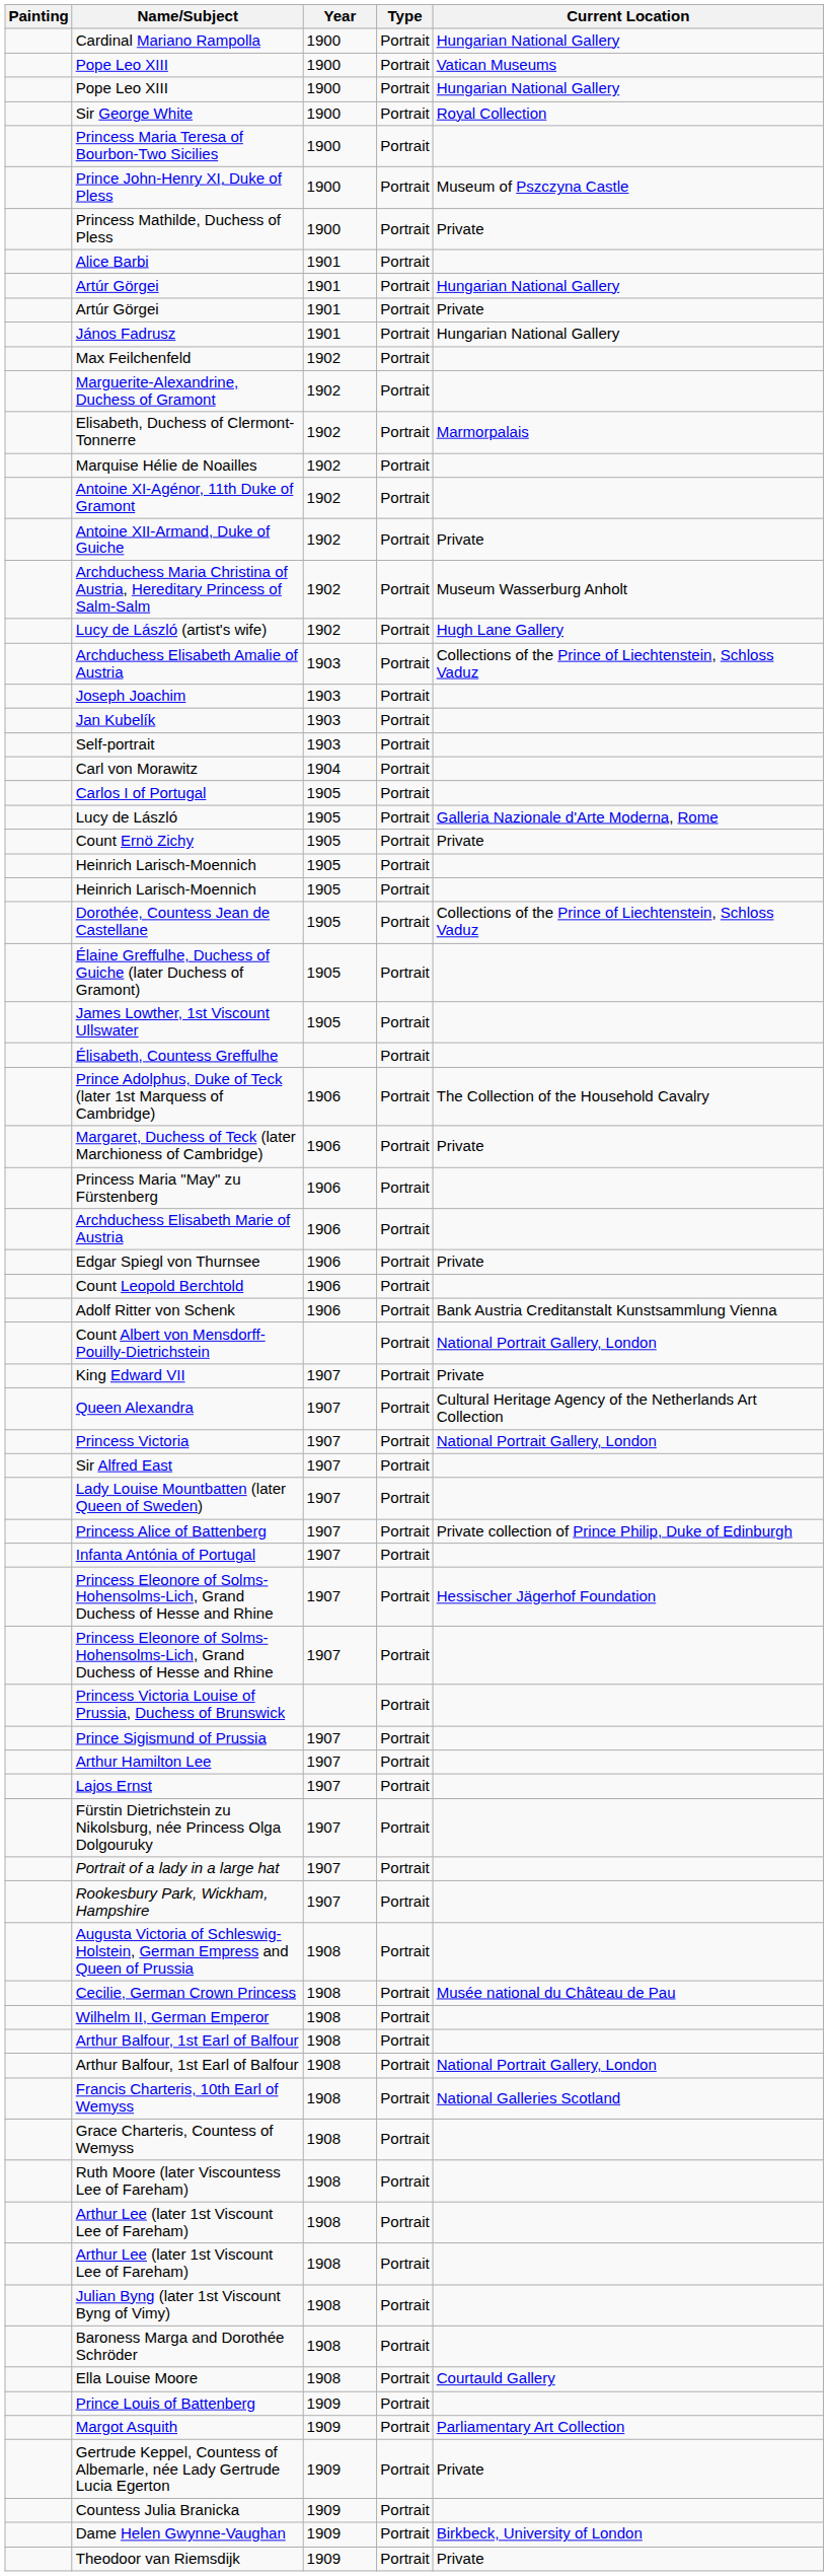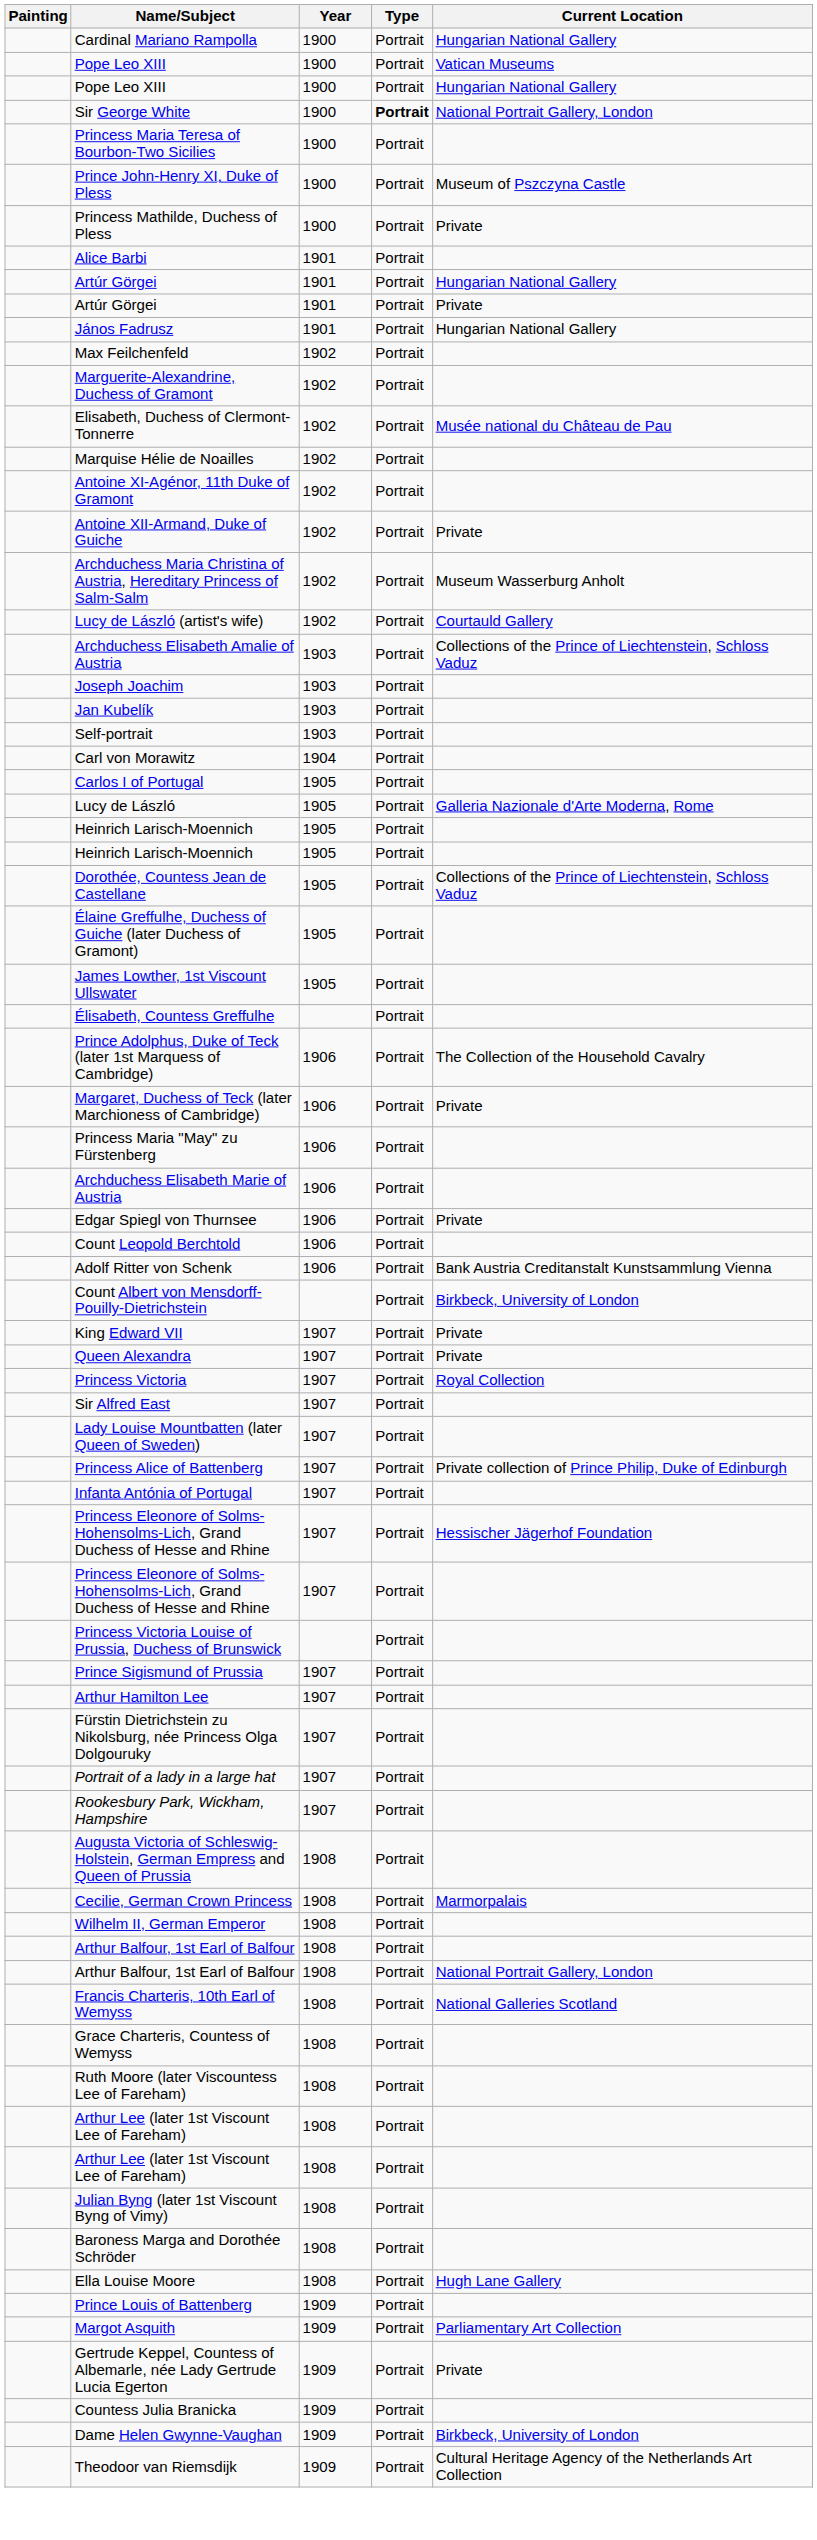 <table class="sortable wikitable" style="margin-left:0.5em; text-align:left">
 <tr>
 <th>Painting</th>
 <th width="235">Name/Subject</th>
 <th width="70">Year</th>
 <th>Type</th>
 <th>Current Location</th>
 </tr>
 <tr>
 <td></td>
 <td>Cardinal <a href='#'>Mariano Rampolla</a></td>
 <td>1900</td>
 <td>Portrait</td>
 <td><a href='#'>Hungarian National Gallery</a></td>
 </tr>
 <tr>
 <td></td>
 <td><a href='#'>Pope Leo XIII</a></td>
 <td>1900</td>
 <td>Portrait</td>
 <td><a href='#'>Vatican Museums</a></td>
 </tr>
 <tr>
 <td></td>
 <td>Pope Leo XIII</td>
 <td>1900</td>
 <td>Portrait</td>
 <td><a href='#'>Hungarian National Gallery</a></td>
 </tr>
 <tr>
 <td></td>
 <td>Sir <a href='#'>George White</a></td>
 <td>1900</td>
-<td>Portrait</td>
-<td><a href='#'>Royal Collection</a></td>
+<td><strong>Portrait</strong></td>
+<td><a href='#'>National Portrait Gallery, London</a></td>
 </tr>
 <tr>
 <td></td>
 <td><a href='#'>Princess Maria Teresa of Bourbon-Two Sicilies</a></td>
 <td>1900</td>
 <td>Portrait</td>
 <td></td>
 </tr>
 <tr>
 <td></td>
 <td><a href='#'>Prince John-Henry XI, Duke of Pless</a></td>
 <td>1900</td>
 <td>Portrait</td>
 <td>Museum of <a href='#'>Pszczyna Castle</a></td>
 </tr>
 <tr>
 <td></td>
 <td>Princess Mathilde, Duchess of Pless</td>
 <td>1900</td>
 <td>Portrait</td>
 <td>Private</td>
 </tr>
 <tr>
 <td></td>
 <td><a href='#'>Alice Barbi</a></td>
 <td>1901</td>
 <td>Portrait</td>
 <td></td>
 </tr>
 <tr>
 <td></td>
 <td><a href='#'>Artúr Görgei</a></td>
 <td>1901</td>
 <td>Portrait</td>
 <td><a href='#'>Hungarian National Gallery</a></td>
 </tr>
 <tr>
 <td></td>
 <td>Artúr Görgei</td>
 <td>1901</td>
 <td>Portrait</td>
 <td>Private</td>
 </tr>
 <tr>
 <td></td>
 <td><a href='#'>János Fadrusz</a></td>
 <td>1901</td>
 <td>Portrait</td>
 <td>Hungarian National Gallery</td>
 </tr>
 <tr>
 <td></td>
 <td>Max Feilchenfeld</td>
 <td>1902</td>
 <td>Portrait</td>
 <td></td>
 </tr>
 <tr>
 <td></td>
 <td><a href='#'>Marguerite-Alexandrine, Duchess of Gramont</a></td>
 <td>1902</td>
 <td>Portrait</td>
 <td></td>
 </tr>
 <tr>
 <td></td>
 <td>Elisabeth, Duchess of Clermont-Tonnerre</td>
 <td>1902</td>
 <td>Portrait</td>
-<td><a href='#'>Marmorpalais</a></td>
+<td><a href='#'>Musée national du Château de Pau</a></td>
 </tr>
 <tr>
 <td></td>
 <td>Marquise Hélie de Noailles</td>
 <td>1902</td>
 <td>Portrait</td>
 <td></td>
 </tr>
 <tr>
 <td></td>
 <td><a href='#'>Antoine XI-Agénor, 11th Duke of Gramont</a></td>
 <td>1902</td>
 <td>Portrait</td>
 <td></td>
 </tr>
 <tr>
 <td></td>
 <td><a href='#'>Antoine XII-Armand, Duke of Guiche</a></td>
 <td>1902</td>
 <td>Portrait</td>
 <td>Private</td>
 </tr>
 <tr>
 <td></td>
 <td><a href='#'>Archduchess Maria Christina of Austria</a>, <a href='#'>Hereditary Princess of Salm-Salm</a></td>
 <td>1902</td>
 <td>Portrait</td>
 <td>Museum Wasserburg Anholt</td>
 </tr>
 <tr>
 <td></td>
 <td><a href='#'>Lucy de László</a> (artist's wife)</td>
 <td>1902</td>
 <td>Portrait</td>
-<td><a href='#'>Hugh Lane Gallery</a></td>
+<td><a href='#'>Courtauld Gallery</a></td>
 </tr>
 <tr>
 <td></td>
 <td><a href='#'>Archduchess Elisabeth Amalie of Austria</a></td>
 <td>1903</td>
 <td>Portrait</td>
 <td>Collections of the <a href='#'>Prince of Liechtenstein</a>, <a href='#'>Schloss Vaduz</a></td>
 </tr>
 <tr>
 <td></td>
 <td><a href='#'>Joseph Joachim</a></td>
 <td>1903</td>
 <td>Portrait</td>
 <td></td>
 </tr>
 <tr>
 <td></td>
 <td><a href='#'>Jan Kubelík</a></td>
 <td>1903</td>
 <td>Portrait</td>
 <td></td>
 </tr>
 <tr>
 <td></td>
 <td>Self-portrait</td>
 <td>1903</td>
 <td>Portrait</td>
 <td></td>
 </tr>
 <tr>
 <td></td>
 <td>Carl von Morawitz</td>
 <td>1904</td>
 <td>Portrait</td>
 <td></td>
 </tr>
 <tr>
 <td></td>
 <td><a href='#'>Carlos I of Portugal</a></td>
 <td>1905</td>
 <td>Portrait</td>
 <td></td>
 </tr>
 <tr>
 <td></td>
 <td>Lucy de László</td>
 <td>1905</td>
 <td>Portrait</td>
 <td><a href='#'>Galleria Nazionale d'Arte Moderna</a>, <a href='#'>Rome</a></td>
-</tr>
-<tr>
-<td></td>
-<td>Count <a href='#'>Ernö Zichy</a></td>
-<td>1905</td>
-<td>Portrait</td>
-<td>Private</td>
 </tr>
 <tr>
 <td></td>
 <td>Heinrich Larisch-Moennich</td>
 <td>1905</td>
 <td>Portrait</td>
 <td></td>
 </tr>
 <tr>
 <td></td>
 <td>Heinrich Larisch-Moennich</td>
 <td>1905</td>
 <td>Portrait</td>
 <td></td>
 </tr>
 <tr>
 <td></td>
 <td><a href='#'>Dorothée, Countess Jean de Castellane</a></td>
 <td>1905</td>
 <td>Portrait</td>
 <td>Collections of the <a href='#'>Prince of Liechtenstein</a>, <a href='#'>Schloss Vaduz</a></td>
 </tr>
 <tr>
 <td></td>
 <td><a href='#'>Élaine Greffulhe, Duchess of Guiche</a> (later Duchess of Gramont)</td>
 <td>1905</td>
 <td>Portrait</td>
 <td></td>
 </tr>
 <tr>
 <td></td>
 <td><a href='#'>James Lowther, 1st Viscount Ullswater</a></td>
 <td>1905</td>
 <td>Portrait</td>
 <td></td>
 </tr>
 <tr>
 <td></td>
 <td><a href='#'>Élisabeth, Countess Greffulhe</a></td>
 <td></td>
 <td>Portrait</td>
 <td></td>
 </tr>
 <tr>
 <td></td>
 <td><a href='#'>Prince Adolphus, Duke of Teck</a> (later 1st Marquess of Cambridge)</td>
 <td>1906</td>
 <td>Portrait</td>
 <td>The Collection of the Household Cavalry</td>
 </tr>
 <tr>
 <td></td>
 <td><a href='#'>Margaret, Duchess of Teck</a> (later Marchioness of Cambridge)</td>
 <td>1906</td>
 <td>Portrait</td>
 <td>Private</td>
 </tr>
 <tr>
 <td></td>
 <td>Princess Maria "May" zu Fürstenberg</td>
 <td>1906</td>
 <td>Portrait</td>
 <td></td>
 </tr>
 <tr>
 <td></td>
 <td><a href='#'>Archduchess Elisabeth Marie of Austria</a></td>
 <td>1906</td>
 <td>Portrait</td>
 <td></td>
 </tr>
 <tr>
 <td></td>
 <td>Edgar Spiegl von Thurnsee</td>
 <td>1906</td>
 <td>Portrait</td>
 <td>Private</td>
 </tr>
 <tr>
 <td></td>
 <td>Count <a href='#'>Leopold Berchtold</a></td>
 <td>1906</td>
 <td>Portrait</td>
 <td></td>
 </tr>
 <tr>
 <td></td>
 <td>Adolf Ritter von Schenk</td>
 <td>1906</td>
 <td>Portrait</td>
 <td>Bank Austria Creditanstalt Kunstsammlung Vienna</td>
 </tr>
 <tr>
 <td></td>
 <td>Count <a href='#'>Albert von Mensdorff-Pouilly-Dietrichstein</a></td>
 <td></td>
 <td>Portrait</td>
-<td><a href='#'>National Portrait Gallery, London</a></td>
+<td><a href='#'>Birkbeck, University of London</a></td>
 </tr>
 <tr>
 <td></td>
 <td>King <a href='#'>Edward VII</a></td>
 <td>1907</td>
 <td>Portrait</td>
 <td>Private</td>
 </tr>
 <tr>
 <td></td>
 <td><a href='#'>Queen Alexandra</a></td>
 <td>1907</td>
 <td>Portrait</td>
-<td>Cultural Heritage Agency of the Netherlands Art Collection</td>
+<td>Private</td>
 </tr>
 <tr>
 <td></td>
 <td><a href='#'>Princess Victoria</a></td>
 <td>1907</td>
 <td>Portrait</td>
-<td><a href='#'>National Portrait Gallery, London</a></td>
+<td><a href='#'>Royal Collection</a></td>
 </tr>
 <tr>
 <td></td>
 <td>Sir <a href='#'>Alfred East</a></td>
 <td>1907</td>
 <td>Portrait</td>
 <td></td>
 </tr>
 <tr>
 <td></td>
 <td><a href='#'>Lady Louise Mountbatten</a> (later <a href='#'>Queen of Sweden</a>)</td>
 <td>1907</td>
 <td>Portrait</td>
 <td></td>
 </tr>
 <tr>
 <td></td>
 <td><a href='#'>Princess Alice of Battenberg</a></td>
 <td>1907</td>
 <td>Portrait</td>
 <td>Private collection of <a href='#'>Prince Philip, Duke of Edinburgh</a></td>
 </tr>
 <tr>
 <td></td>
 <td><a href='#'>Infanta Antónia of Portugal</a></td>
 <td>1907</td>
 <td>Portrait</td>
 <td></td>
 </tr>
 <tr>
 <td></td>
 <td><a href='#'>Princess Eleonore of Solms-Hohensolms-Lich</a>, Grand Duchess of Hesse and Rhine</td>
 <td>1907</td>
 <td>Portrait</td>
 <td><a href='#'>Hessischer Jägerhof Foundation</a></td>
 </tr>
 <tr>
 <td></td>
 <td><a href='#'>Princess Eleonore of Solms-Hohensolms-Lich</a>, Grand Duchess of Hesse and Rhine</td>
 <td>1907</td>
 <td>Portrait</td>
 <td></td>
 </tr>
 <tr>
 <td></td>
 <td><a href='#'>Princess Victoria Louise of Prussia</a>, <a href='#'>Duchess of Brunswick</a></td>
 <td></td>
 <td>Portrait</td>
 <td></td>
 </tr>
 <tr>
 <td></td>
 <td><a href='#'>Prince Sigismund of Prussia</a></td>
 <td>1907</td>
 <td>Portrait</td>
 <td></td>
 </tr>
 <tr>
 <td></td>
 <td><a href='#'>Arthur Hamilton Lee</a></td>
 <td>1907</td>
 <td>Portrait</td>
 <td></td>
 </tr>
 <tr>
 <td></td>
-<td><a href='#'>Lajos Ernst</a></td>
-<td>1907</td>
-<td>Portrait</td>
-<td></td>
-</tr>
-<tr>
-<td></td>
 <td>Fürstin Dietrichstein zu Nikolsburg, née Princess Olga Dolgouruky</td>
 <td>1907</td>
 <td>Portrait</td>
 <td></td>
 </tr>
 <tr>
 <td></td>
 <td><em>Portrait of a lady in a large hat</em></td>
 <td>1907</td>
 <td>Portrait</td>
 <td></td>
 </tr>
 <tr>
 <td></td>
 <td><em>Rookesbury Park, Wickham, Hampshire</em></td>
 <td>1907</td>
 <td>Portrait</td>
 <td></td>
 </tr>
 <tr>
 <td></td>
 <td><a href='#'>Augusta Victoria of Schleswig-Holstein</a>, <a href='#'>German Empress</a> and <a href='#'>Queen of Prussia</a></td>
 <td>1908</td>
 <td>Portrait</td>
 <td></td>
 </tr>
 <tr>
 <td></td>
 <td><a href='#'>Cecilie, German Crown Princess</a></td>
 <td>1908</td>
 <td>Portrait</td>
-<td><a href='#'>Musée national du Château de Pau</a></td>
+<td><a href='#'>Marmorpalais</a></td>
 </tr>
 <tr>
 <td></td>
 <td><a href='#'>Wilhelm II, German Emperor</a></td>
 <td>1908</td>
 <td>Portrait</td>
 <td></td>
 </tr>
 <tr>
 <td></td>
 <td><a href='#'>Arthur Balfour, 1st Earl of Balfour</a></td>
 <td>1908</td>
 <td>Portrait</td>
 <td></td>
 </tr>
 <tr>
 <td></td>
 <td>Arthur Balfour, 1st Earl of Balfour</td>
 <td>1908</td>
 <td>Portrait</td>
 <td><a href='#'>National Portrait Gallery, London</a></td>
 </tr>
 <tr>
 <td></td>
 <td><a href='#'>Francis Charteris, 10th Earl of Wemyss</a></td>
 <td>1908</td>
 <td>Portrait</td>
 <td><a href='#'>National Galleries Scotland</a></td>
 </tr>
 <tr>
 <td></td>
 <td>Grace Charteris, Countess of Wemyss</td>
 <td>1908</td>
 <td>Portrait</td>
 <td></td>
 </tr>
 <tr>
 <td></td>
 <td>Ruth Moore (later Viscountess Lee of Fareham)</td>
 <td>1908</td>
 <td>Portrait</td>
 <td></td>
 </tr>
 <tr>
 <td></td>
 <td><a href='#'>Arthur Lee</a> (later 1st Viscount Lee of Fareham)</td>
 <td>1908</td>
 <td>Portrait</td>
 <td></td>
 </tr>
 <tr>
 <td></td>
 <td><a href='#'>Arthur Lee</a> (later 1st Viscount Lee of Fareham)</td>
 <td>1908</td>
 <td>Portrait</td>
 <td></td>
 </tr>
 <tr>
 <td></td>
 <td><a href='#'>Julian Byng</a> (later 1st Viscount Byng of Vimy)</td>
 <td>1908</td>
 <td>Portrait</td>
 <td></td>
 </tr>
 <tr>
 <td></td>
 <td>Baroness Marga and Dorothée Schröder</td>
 <td>1908</td>
 <td>Portrait</td>
 <td></td>
 </tr>
 <tr>
 <td></td>
 <td>Ella Louise Moore</td>
 <td>1908</td>
 <td>Portrait</td>
-<td><a href='#'>Courtauld Gallery</a></td>
+<td><a href='#'>Hugh Lane Gallery</a></td>
 </tr>
 <tr>
 <td></td>
 <td><a href='#'>Prince Louis of Battenberg</a></td>
 <td>1909</td>
 <td>Portrait</td>
 <td></td>
 </tr>
 <tr>
 <td></td>
 <td><a href='#'>Margot Asquith</a></td>
 <td>1909</td>
 <td>Portrait</td>
 <td><a href='#'>Parliamentary Art Collection</a></td>
 </tr>
 <tr>
 <td></td>
 <td>Gertrude Keppel, Countess of Albemarle, née Lady Gertrude Lucia Egerton</td>
 <td>1909</td>
 <td>Portrait</td>
 <td>Private</td>
 </tr>
 <tr>
 <td></td>
 <td>Countess Julia Branicka</td>
 <td>1909</td>
 <td>Portrait</td>
 <td></td>
 </tr>
 <tr>
 <td></td>
 <td>Dame <a href='#'>Helen Gwynne-Vaughan</a></td>
 <td>1909</td>
 <td>Portrait</td>
 <td><a href='#'>Birkbeck, University of London</a></td>
 </tr>
 <tr>
 <td></td>
 <td>Theodoor van Riemsdijk</td>
 <td>1909</td>
 <td>Portrait</td>
-<td>Private</td>
+<td>Cultural Heritage Agency of the Netherlands Art Collection</td>
 </tr>
 </table>
